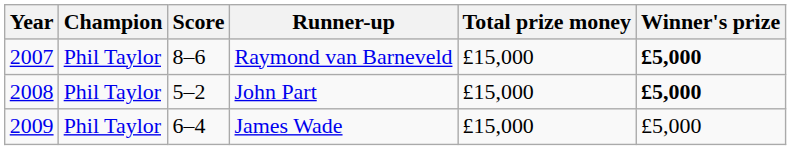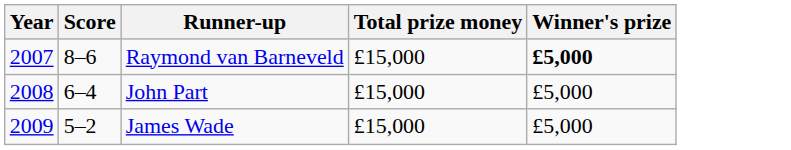 <table class="wikitable">
 <tr>
 <th>Year</th>
-<th>Champion</th>
 <th>Score</th>
 <th>Runner-up</th>
 <th>Total prize money</th>
 <th>Winner's prize</th>
 </tr>
 <tr>
 <td><a href='#'>2007</a></td>
-<td> <a href='#'>Phil Taylor</a></td>
 <td>8–6</td>
 <td> <a href='#'>Raymond van Barneveld</a></td>
 <td>£15,000</td>
 <td><strong>£5,000</strong></td>
 </tr>
 <tr>
 <td><a href='#'>2008</a></td>
-<td> <a href='#'>Phil Taylor</a></td>
-<td>5–2</td>
+<td>6–4</td>
 <td> <a href='#'>John Part</a></td>
 <td>£15,000</td>
-<td><strong>£5,000</strong></td>
+<td>£5,000</td>
 </tr>
 <tr>
 <td><a href='#'>2009</a></td>
-<td> <a href='#'>Phil Taylor</a></td>
-<td>6–4</td>
+<td>5–2</td>
 <td> <a href='#'>James Wade</a></td>
 <td>£15,000</td>
 <td>£5,000</td>
 </tr>
 </table>
